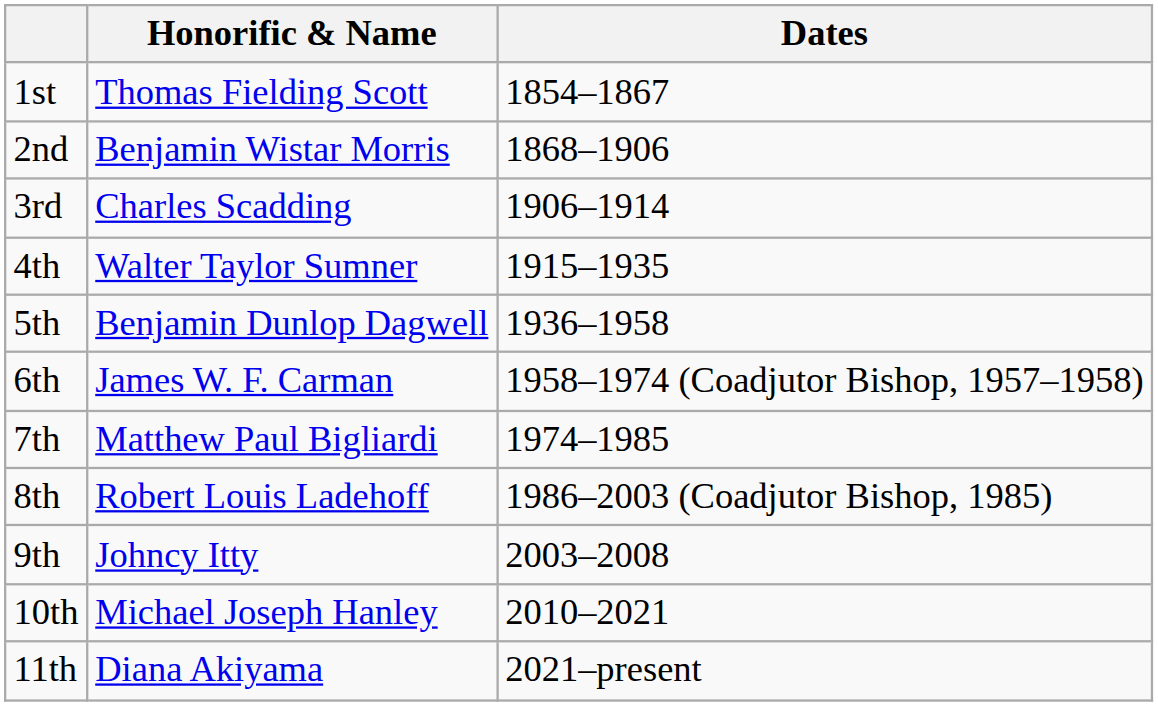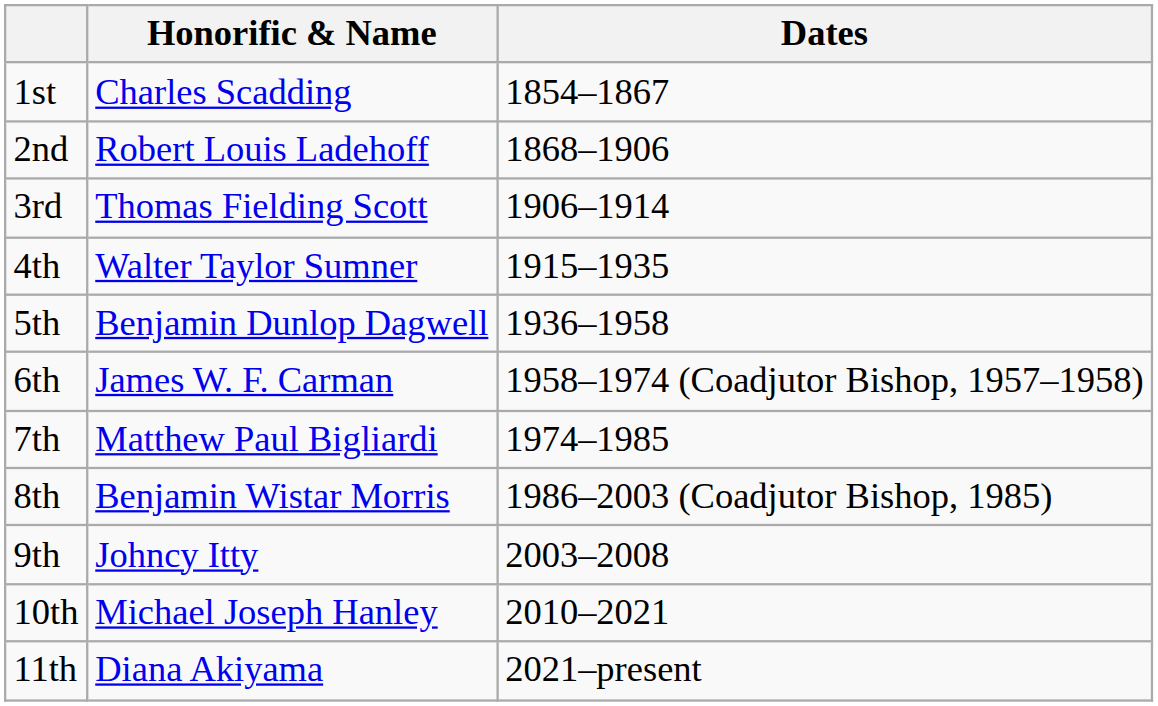 <table class="wikitable">
 <tr>
 <th></th>
 <th>Honorific & Name</th>
 <th>Dates</th>
 </tr>
 <tr>
 <td>1st</td>
-<td><a href='#'>Thomas Fielding Scott</a></td>
+<td><a href='#'>Charles Scadding</a></td>
 <td>1854–1867</td>
 </tr>
 <tr>
 <td>2nd</td>
-<td><a href='#'>Benjamin Wistar Morris</a></td>
+<td><a href='#'>Robert Louis Ladehoff</a></td>
 <td>1868–1906</td>
 </tr>
 <tr>
 <td>3rd</td>
-<td><a href='#'>Charles Scadding</a></td>
+<td><a href='#'>Thomas Fielding Scott</a></td>
 <td>1906–1914</td>
 </tr>
 <tr>
 <td>4th</td>
 <td><a href='#'>Walter Taylor Sumner</a></td>
 <td>1915–1935</td>
 </tr>
 <tr>
 <td>5th</td>
 <td><a href='#'>Benjamin Dunlop Dagwell</a></td>
 <td>1936–1958</td>
 </tr>
 <tr>
 <td>6th</td>
 <td><a href='#'>James W. F. Carman</a></td>
 <td>1958–1974 (Coadjutor Bishop, 1957–1958)</td>
 </tr>
 <tr>
 <td>7th</td>
 <td><a href='#'>Matthew Paul Bigliardi</a></td>
 <td>1974–1985</td>
 </tr>
 <tr>
 <td>8th</td>
-<td><a href='#'>Robert Louis Ladehoff</a></td>
+<td><a href='#'>Benjamin Wistar Morris</a></td>
 <td>1986–2003 (Coadjutor Bishop, 1985)</td>
 </tr>
 <tr>
 <td>9th</td>
 <td><a href='#'>Johncy Itty</a></td>
 <td>2003–2008</td>
 </tr>
 <tr>
 <td>10th</td>
 <td><a href='#'>Michael Joseph Hanley</a></td>
 <td>2010–2021</td>
 </tr>
 <tr>
 <td>11th</td>
 <td><a href='#'>Diana Akiyama</a></td>
 <td>2021–present</td>
 </tr>
 </table>
